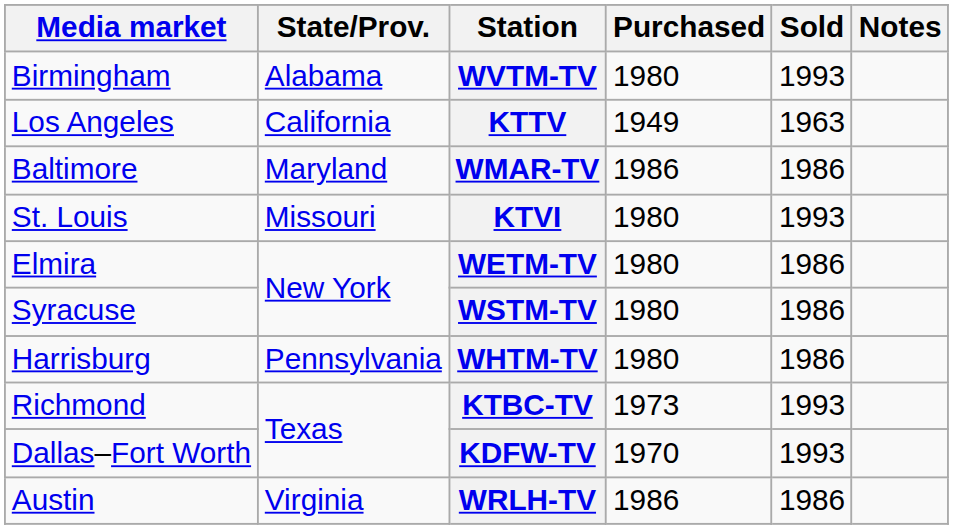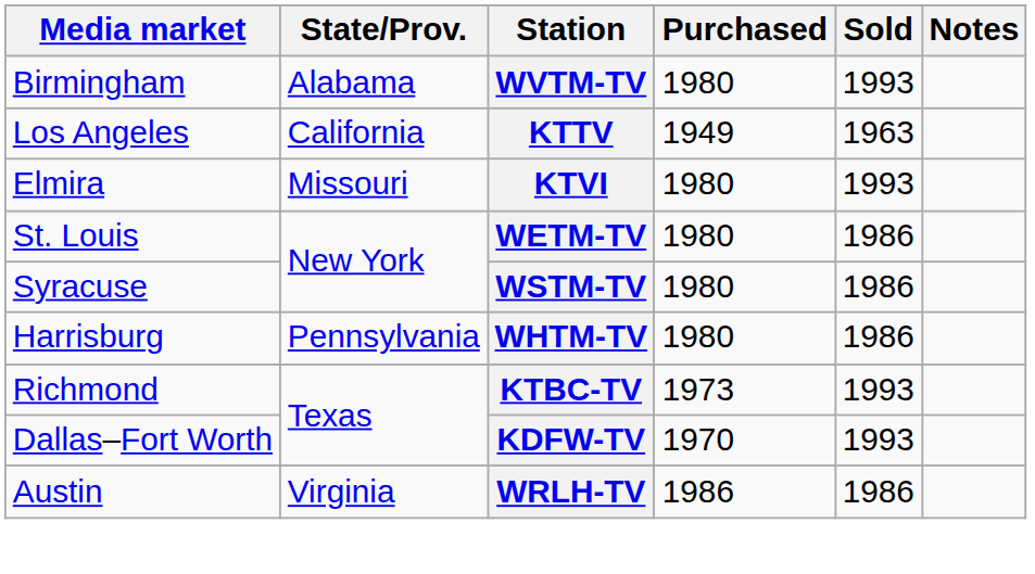 <table class="wikitable sortable">
 <tr>
 <th scope="col"><a href='#'>Media market</a></th>
 <th scope="col">State/Prov.</th>
 <th scope="col">Station</th>
 <th scope="col">Purchased</th>
 <th scope="col">Sold</th>
 <th scope="col" class="unsortable">Notes</th>
 </tr>
 <tr>
 <td><a href='#'>Birmingham</a></td>
 <td><a href='#'>Alabama</a></td>
 <th><a href='#'>WVTM-TV</a></th>
 <td>1980</td>
 <td>1993</td>
 <td></td>
 </tr>
 <tr>
 <td><a href='#'>Los Angeles</a></td>
 <td><a href='#'>California</a></td>
 <th><a href='#'>KTTV</a></th>
 <td>1949</td>
 <td>1963</td>
 <td></td>
 </tr>
 <tr>
-<td><a href='#'>Baltimore</a></td>
-<td><a href='#'>Maryland</a></td>
-<th><a href='#'>WMAR-TV</a></th>
-<td>1986</td>
-<td>1986</td>
-<td></td>
-</tr>
-<tr>
-<td><a href='#'>St. Louis</a></td>
+<td><a href='#'>Elmira</a></td>
 <td><a href='#'>Missouri</a></td>
 <th><a href='#'>KTVI</a></th>
 <td>1980</td>
 <td>1993</td>
 <td></td>
 </tr>
 <tr>
-<td><a href='#'>Elmira</a></td>
+<td><a href='#'>St. Louis</a></td>
 <td rowspan="2"><a href='#'>New York</a></td>
 <th><a href='#'>WETM-TV</a></th>
 <td>1980</td>
 <td>1986</td>
 <td></td>
 </tr>
 <tr>
 <td><a href='#'>Syracuse</a></td>
 <th><a href='#'>WSTM-TV</a></th>
 <td>1980</td>
 <td>1986</td>
 <td></td>
 </tr>
 <tr>
 <td><a href='#'>Harrisburg</a></td>
 <td><a href='#'>Pennsylvania</a></td>
 <th><a href='#'>WHTM-TV</a></th>
 <td>1980</td>
 <td>1986</td>
 <td></td>
 </tr>
 <tr>
 <td><a href='#'>Richmond</a></td>
 <td rowspan="2"><a href='#'>Texas</a></td>
 <th><a href='#'>KTBC-TV</a></th>
 <td>1973</td>
 <td>1993</td>
 <td></td>
 </tr>
 <tr>
 <td><a href='#'>Dallas</a>–<a href='#'>Fort Worth</a></td>
 <th><a href='#'>KDFW-TV</a></th>
 <td>1970</td>
 <td>1993</td>
 <td></td>
 </tr>
 <tr>
 <td><a href='#'>Austin</a></td>
 <td><a href='#'>Virginia</a></td>
 <th><a href='#'>WRLH-TV</a></th>
 <td>1986</td>
 <td>1986</td>
 <td></td>
 </tr>
 </table>
